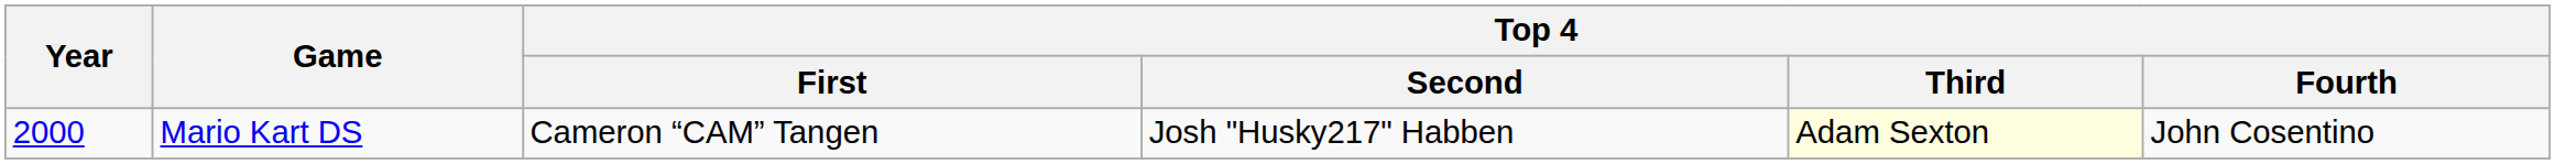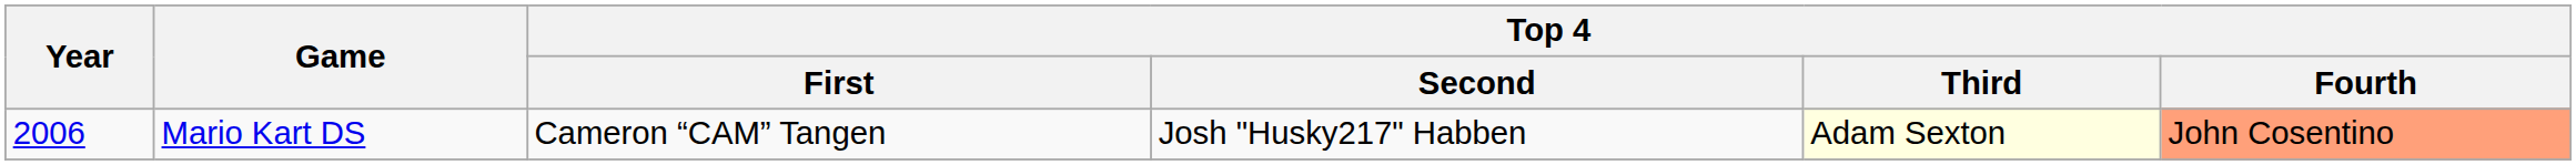 <table class="wikitable sortable" width=100%>
 <tr>
 <th rowspan=2>Year</th>
 <th rowspan=2>Game</th>
 <th colspan=4>Top 4</th>
 </tr>
 <tr>
 <th>First</th>
 <th>Second</th>
 <th>Third</th>
 <th>Fourth</th>
 </tr>
 <tr>
-<td><a href='#'>2000</a></td>
+<td><a href='#'>2006</a></td>
 <td><a href='#'>Mario Kart DS</a></td>
 <td> Cameron “CAM” Tangen</td>
 <td> Josh "Husky217" Habben</td>
 <td style="background: lightyellow;"> Adam Sexton</td>
-<td> John Cosentino</td>
+<td style="background: lightsalmon;"> John Cosentino</td>
 </tr>
 </table>
